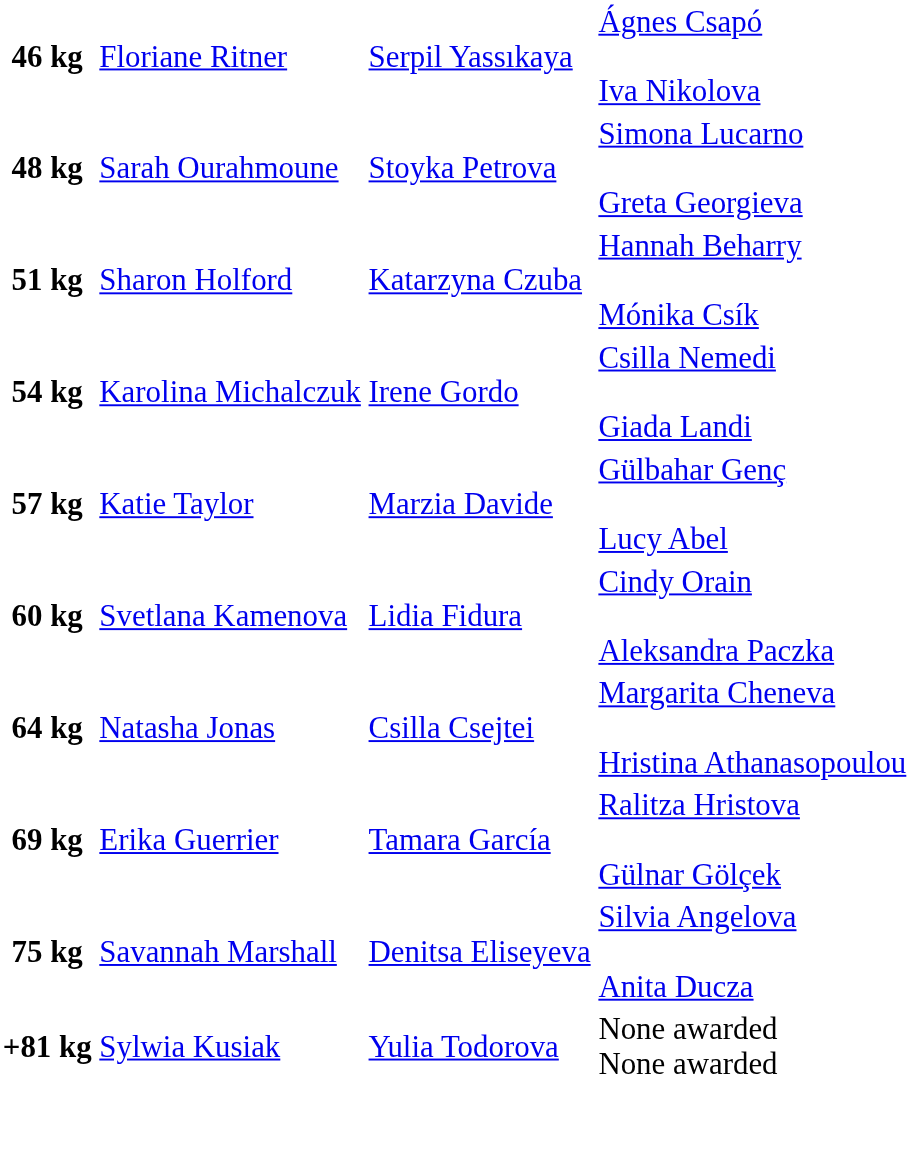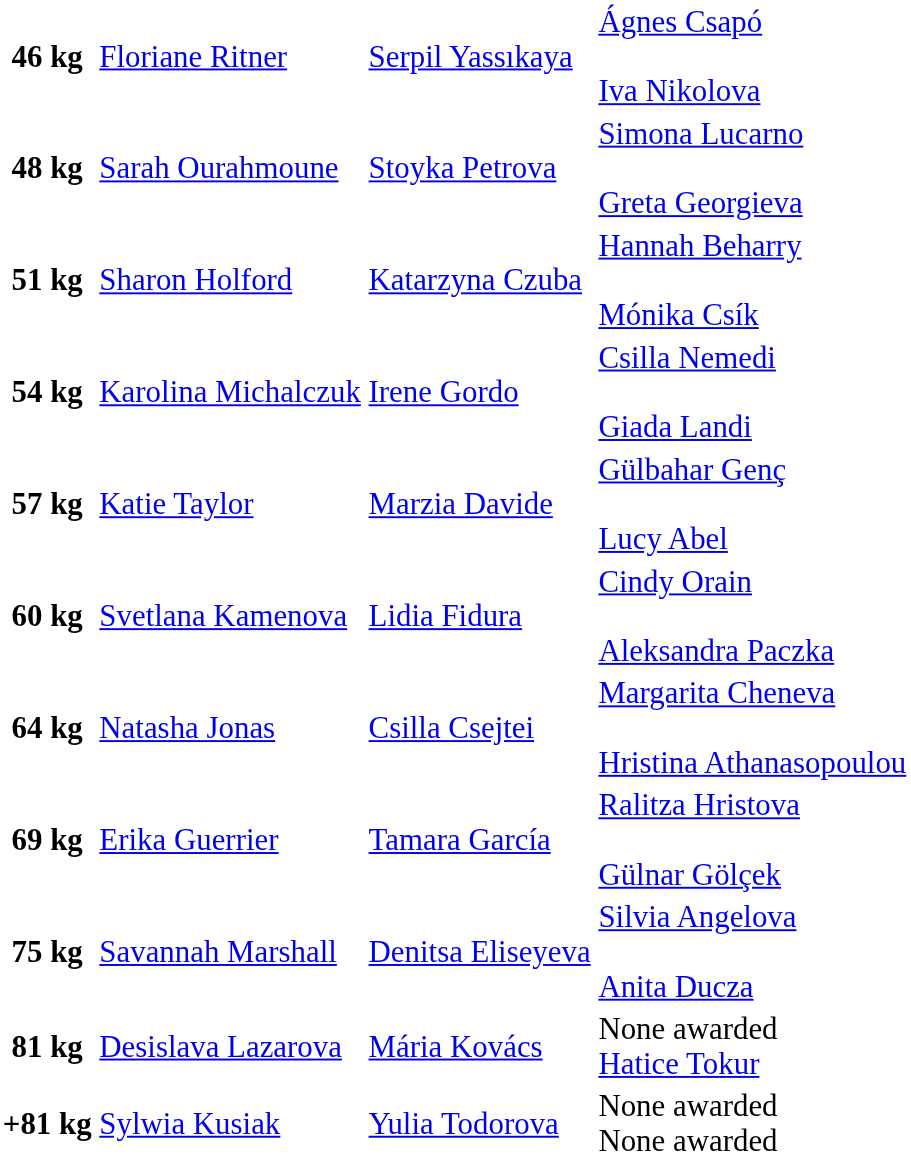 <table>
 <tr>
 <td align="center"><strong>46 kg</strong></td>
 <td> <a href='#'>Floriane Ritner</a></td>
 <td> <a href='#'>Serpil Yassıkaya</a></td>
 <td> <a href='#'>Ágnes Csapó</a><br><br> <a href='#'>Iva Nikolova</a></td>
 </tr>
 <tr>
 <td align="center"><strong>48 kg</strong></td>
 <td> <a href='#'>Sarah Ourahmoune</a></td>
 <td> <a href='#'>Stoyka Petrova</a></td>
 <td> <a href='#'>Simona Lucarno</a><br><br> <a href='#'>Greta Georgieva</a></td>
 </tr>
 <tr>
 <td align="center"><strong>51 kg</strong></td>
 <td> <a href='#'>Sharon Holford</a></td>
 <td> <a href='#'>Katarzyna Czuba</a></td>
 <td> <a href='#'>Hannah Beharry</a><br><br> <a href='#'>Mónika Csík</a></td>
 </tr>
 <tr>
 <td align="center"><strong>54 kg</strong></td>
 <td> <a href='#'>Karolina Michalczuk</a></td>
 <td> <a href='#'>Irene Gordo</a></td>
 <td> <a href='#'>Csilla Nemedi</a><br><br> <a href='#'>Giada Landi</a></td>
 </tr>
 <tr>
 <td align="center"><strong>57 kg</strong></td>
 <td> <a href='#'>Katie Taylor</a></td>
 <td> <a href='#'>Marzia Davide</a></td>
 <td> <a href='#'>Gülbahar Genç</a><br><br> <a href='#'>Lucy Abel</a></td>
 </tr>
 <tr>
 <td align="center"><strong>60 kg</strong></td>
 <td> <a href='#'>Svetlana Kamenova</a></td>
 <td> <a href='#'>Lidia Fidura</a></td>
 <td> <a href='#'>Cindy Orain</a><br><br> <a href='#'>Aleksandra Paczka</a></td>
 </tr>
 <tr>
 <td align="center"><strong>64 kg</strong></td>
 <td> <a href='#'>Natasha Jonas</a></td>
 <td> <a href='#'>Csilla Csejtei</a></td>
 <td> <a href='#'>Margarita Cheneva</a><br><br> <a href='#'>Hristina Athanasopoulou</a></td>
 </tr>
 <tr>
 <td align="center"><strong>69 kg</strong></td>
 <td> <a href='#'>Erika Guerrier</a></td>
 <td> <a href='#'>Tamara García</a></td>
 <td> <a href='#'>Ralitza Hristova</a><br><br> <a href='#'>Gülnar Gölçek</a></td>
 </tr>
 <tr>
 <td align="center"><strong>75 kg</strong></td>
 <td> <a href='#'>Savannah Marshall</a></td>
 <td> <a href='#'>Denitsa Eliseyeva</a></td>
 <td> <a href='#'>Silvia Angelova</a><br><br> <a href='#'>Anita Ducza</a></td>
 </tr>
 <tr>
+<td align="center"><strong>81 kg</strong></td>
+<td> <a href='#'>Desislava Lazarova</a></td>
+<td> <a href='#'>Mária Kovács</a></td>
+<td>None awarded<br> <a href='#'>Hatice Tokur</a></td>
+</tr>
+<tr>
 <td align="center"><strong>+81 kg</strong></td>
 <td> <a href='#'>Sylwia Kusiak</a></td>
 <td> <a href='#'>Yulia Todorova</a></td>
 <td>None awarded<br>None awarded</td>
 </tr>
 </table>
